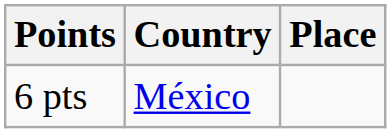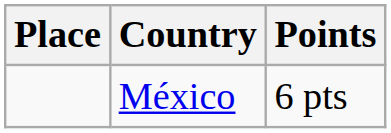 <table class=wikitable>
 <tr>
+<th>Place</th>
+<th>Country</th>
 <th>Points</th>
-<th>Country</th>
-<th>Place</th>
 </tr>
 <tr>
+<td align=center></td>
+<td> <a href='#'>México</a></td>
 <td>6 pts</td>
-<td> <a href='#'>México</a></td>
-<td align=center></td>
 </tr>
 </table>
